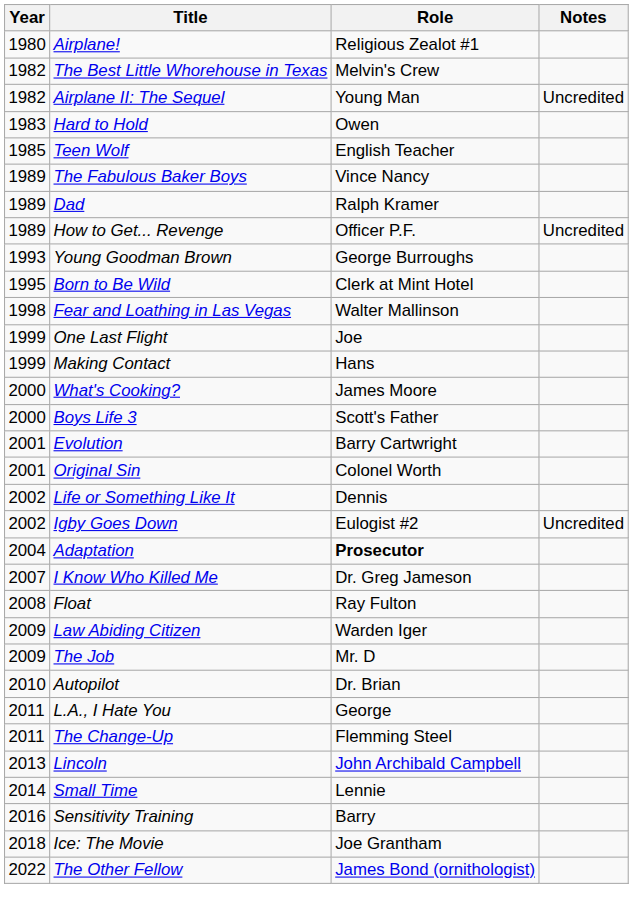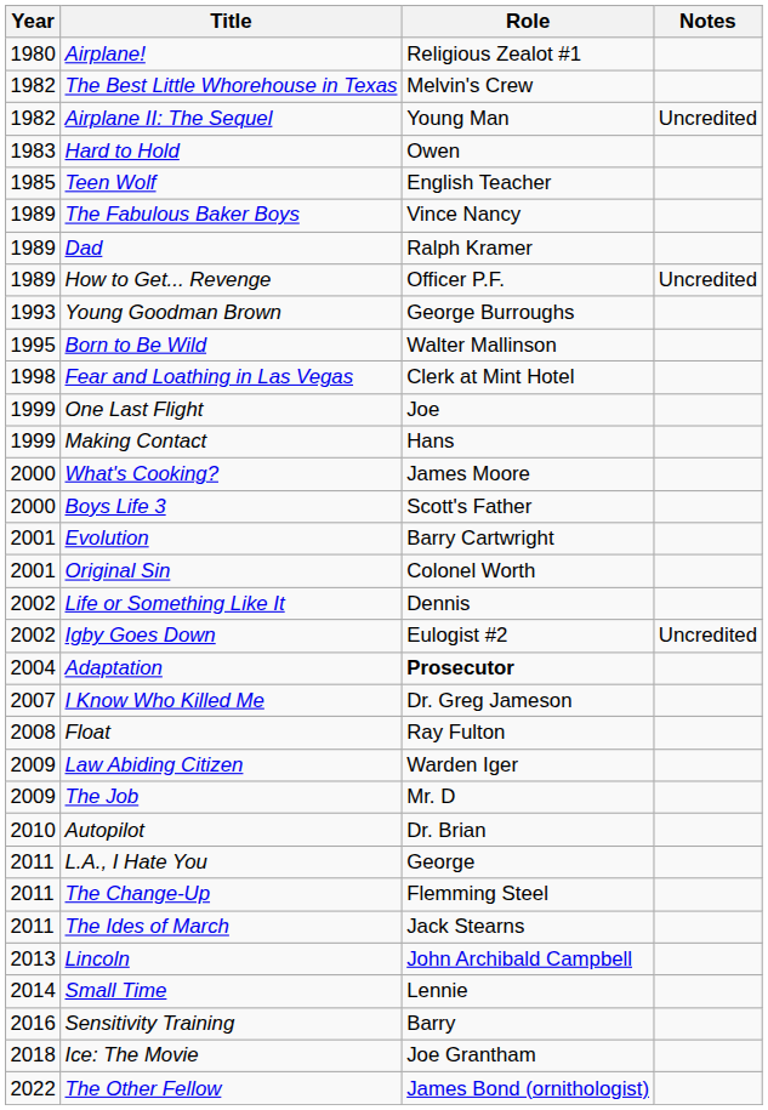 <table class="wikitable sortable">
 <tr>
 <th>Year</th>
 <th>Title</th>
 <th>Role</th>
 <th>Notes</th>
 </tr>
 <tr>
 <td>1980</td>
 <td><em><a href='#'>Airplane!</a></em></td>
 <td>Religious Zealot #1</td>
 <td></td>
 </tr>
 <tr>
 <td>1982</td>
 <td><a href='#'><em>The Best Little Whorehouse in Texas</em></a></td>
 <td>Melvin's Crew</td>
 <td></td>
 </tr>
 <tr>
 <td>1982</td>
 <td><em><a href='#'>Airplane II: The Sequel</a></em></td>
 <td>Young Man</td>
 <td>Uncredited</td>
 </tr>
 <tr>
 <td>1983</td>
 <td><a href='#'><em>Hard to Hold</em></a></td>
 <td>Owen</td>
 <td></td>
 </tr>
 <tr>
 <td>1985</td>
 <td><em><a href='#'>Teen Wolf</a></em></td>
 <td>English Teacher</td>
 <td></td>
 </tr>
 <tr>
 <td>1989</td>
 <td><em><a href='#'>The Fabulous Baker Boys</a></em></td>
 <td>Vince Nancy</td>
 <td></td>
 </tr>
 <tr>
 <td>1989</td>
 <td><a href='#'><em>Dad</em></a></td>
 <td>Ralph Kramer</td>
 <td></td>
 </tr>
 <tr>
 <td>1989</td>
 <td><em>How to Get... Revenge</em></td>
 <td>Officer P.F.</td>
 <td>Uncredited</td>
 </tr>
 <tr>
 <td>1993</td>
 <td><em>Young Goodman Brown</em></td>
 <td>George Burroughs</td>
 <td></td>
 </tr>
 <tr>
 <td>1995</td>
 <td><a href='#'><em>Born to Be Wild</em></a></td>
-<td>Clerk at Mint Hotel</td>
+<td>Walter Mallinson</td>
 <td></td>
 </tr>
 <tr>
 <td>1998</td>
 <td><a href='#'><em>Fear and Loathing in Las Vegas</em></a></td>
-<td>Walter Mallinson</td>
+<td>Clerk at Mint Hotel</td>
 <td></td>
 </tr>
 <tr>
 <td>1999</td>
 <td><em>One Last Flight</em></td>
 <td>Joe</td>
 <td></td>
 </tr>
 <tr>
 <td>1999</td>
 <td><em>Making Contact</em></td>
 <td>Hans</td>
 <td></td>
 </tr>
 <tr>
 <td>2000</td>
 <td><a href='#'><em>What's Cooking?</em></a></td>
 <td>James Moore</td>
 <td></td>
 </tr>
 <tr>
 <td>2000</td>
 <td><em><a href='#'>Boys Life 3</a></em></td>
 <td>Scott's Father</td>
 <td></td>
 </tr>
 <tr>
 <td>2001</td>
 <td><a href='#'><em>Evolution</em></a></td>
 <td>Barry Cartwright</td>
 <td></td>
 </tr>
 <tr>
 <td>2001</td>
 <td><a href='#'><em>Original Sin</em></a></td>
 <td>Colonel Worth</td>
 <td></td>
 </tr>
 <tr>
 <td>2002</td>
 <td><em><a href='#'>Life or Something Like It</a></em></td>
 <td>Dennis</td>
 <td></td>
 </tr>
 <tr>
 <td>2002</td>
 <td><em><a href='#'>Igby Goes Down</a></em></td>
 <td>Eulogist #2</td>
 <td>Uncredited</td>
 </tr>
 <tr>
 <td>2004</td>
 <td><a href='#'><em>Adaptation</em></a></td>
 <td><strong>Prosecutor</strong></td>
 <td></td>
 </tr>
 <tr>
 <td>2007</td>
 <td><em><a href='#'>I Know Who Killed Me</a></em></td>
 <td>Dr. Greg Jameson</td>
 <td></td>
 </tr>
 <tr>
 <td>2008</td>
 <td><em>Float</em></td>
 <td>Ray Fulton</td>
 <td></td>
 </tr>
 <tr>
 <td>2009</td>
 <td><em><a href='#'>Law Abiding Citizen</a></em></td>
 <td>Warden Iger</td>
 <td></td>
 </tr>
 <tr>
 <td>2009</td>
 <td><a href='#'><em>The Job</em></a></td>
 <td>Mr. D</td>
 <td></td>
 </tr>
 <tr>
 <td>2010</td>
 <td><em>Autopilot</em></td>
 <td>Dr. Brian</td>
 <td></td>
 </tr>
 <tr>
 <td>2011</td>
 <td><em>L.A., I Hate You</em></td>
 <td>George</td>
 <td></td>
 </tr>
 <tr>
 <td>2011</td>
 <td><em><a href='#'>The Change-Up</a></em></td>
 <td>Flemming Steel</td>
 <td></td>
 </tr>
 <tr>
+<td>2011</td>
+<td><a href='#'><em>The Ides of March</em></a></td>
+<td>Jack Stearns</td>
+<td></td>
+</tr>
+<tr>
 <td>2013</td>
 <td><a href='#'><em>Lincoln</em></a></td>
 <td><a href='#'>John Archibald Campbell</a></td>
 <td></td>
 </tr>
 <tr>
 <td>2014</td>
 <td><a href='#'><em>Small Time</em></a></td>
 <td>Lennie</td>
 <td></td>
 </tr>
 <tr>
 <td>2016</td>
 <td><em>Sensitivity Training</em></td>
 <td>Barry</td>
 <td></td>
 </tr>
 <tr>
 <td>2018</td>
 <td><em>Ice: The Movie</em></td>
 <td>Joe Grantham</td>
 <td></td>
 </tr>
 <tr>
 <td>2022</td>
 <td><em><a href='#'>The Other Fellow</a></em></td>
 <td><a href='#'>James Bond (ornithologist)</a></td>
 <td></td>
 </tr>
 </table>
